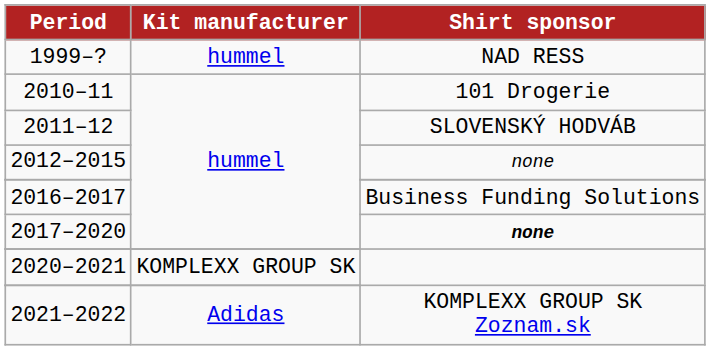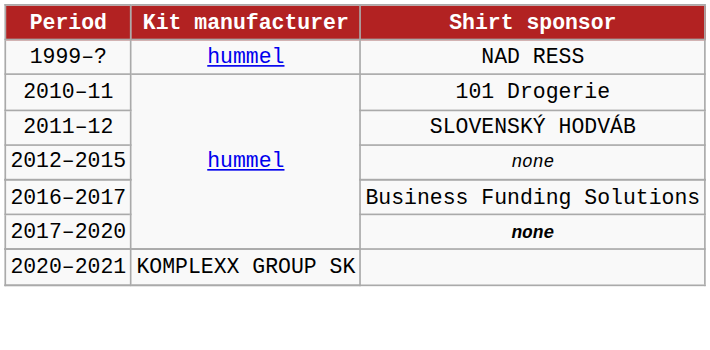 <table class="wikitable" style="text-align:center;margin-left:1em">
 <tr>
 <th style="color:white; background:#B22222;">Period</th>
 <th style="color:white; background:#B22222;">Kit manufacturer</th>
 <th style="color:white; background:#B22222;">Shirt sponsor</th>
 </tr>
 <tr>
 <td>1999–?</td>
 <td><a href='#'>hummel</a></td>
 <td>NAD RESS</td>
 </tr>
 <tr>
 <td>2010–11</td>
 <td rowspan="6"><a href='#'>hummel</a></td>
 <td>101 Drogerie</td>
 </tr>
 <tr>
 <td>2011–12</td>
 <td>SLOVENSKÝ HODVÁB</td>
 </tr>
 <tr>
 <td>2012–2015</td>
 <td><small><em>none</em></small></td>
 </tr>
 <tr>
 </tr>
 <tr>
 <td>2016–2017</td>
 <td>Business Funding Solutions</td>
 </tr>
 <tr>
 <td>2017–2020</td>
 <td><strong><small><em>none</em></small></strong></td>
 </tr>
 <tr>
 </tr>
 <tr>
 <td>2020–2021</td>
 <td>KOMPLEXX GROUP SK</td>
 </tr>
 <tr>
 </tr>
-<tr>
-<td>2021–2022</td>
-<td><a href='#'>Adidas</a></td>
-<td>KOMPLEXX GROUP SK<br><a href='#'>Zoznam.sk</a></td>
-</tr>
 </table>
